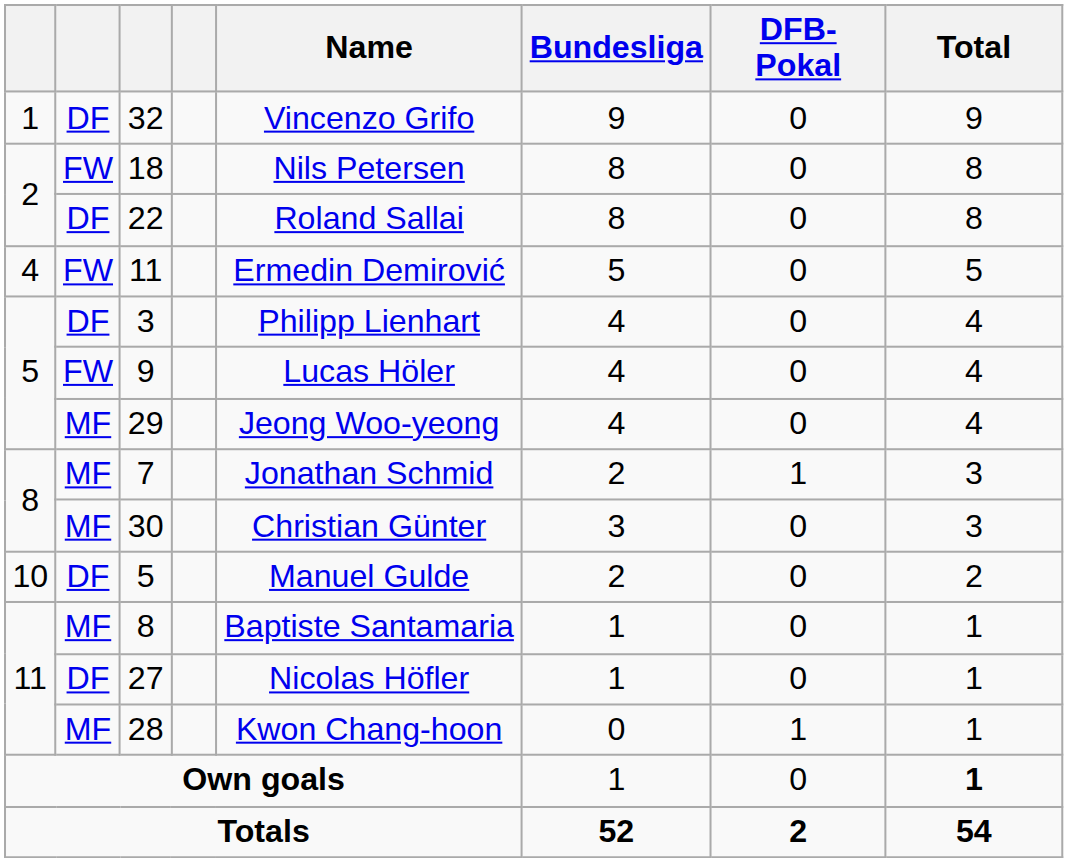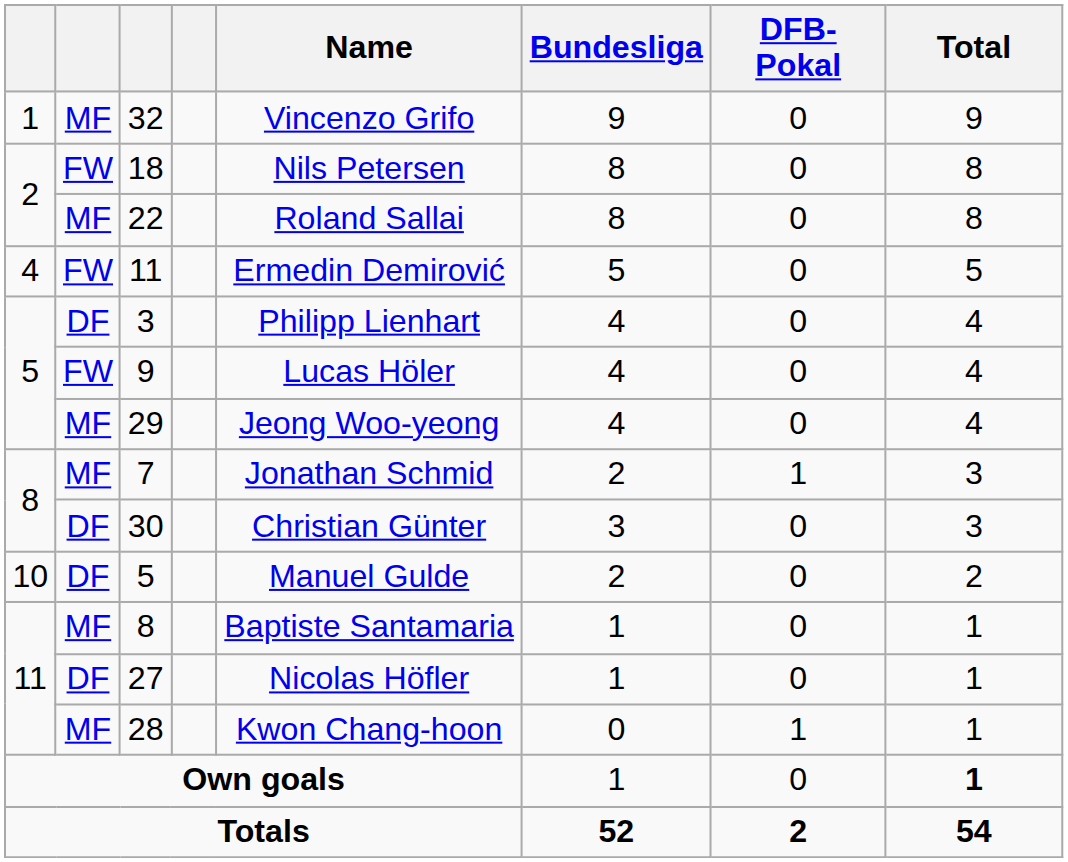 <table class="wikitable" style="text-align:center">
 <tr>
 <th width=15></th>
 <th width=15></th>
 <th width=15></th>
 <th width=15></th>
 <th width=145>Name</th>
 <th width=80><strong><a href='#'>Bundesliga</a></strong></th>
 <th width=80><strong><a href='#'>DFB-Pokal</a></strong></th>
 <th width=80>Total</th>
 </tr>
 <tr>
 <td rowspan=1>1</td>
-<td><a href='#'>DF</a></td>
+<td><a href='#'>MF</a></td>
 <td>32</td>
 <td></td>
 <td><a href='#'>Vincenzo Grifo</a></td>
 <td>9</td>
 <td>0</td>
 <td>9</td>
 </tr>
 <tr>
 <td rowspan=2>2</td>
 <td><a href='#'>FW</a></td>
 <td>18</td>
 <td></td>
 <td><a href='#'>Nils Petersen</a></td>
 <td>8</td>
 <td>0</td>
 <td>8</td>
 </tr>
 <tr>
-<td><a href='#'>DF</a></td>
+<td><a href='#'>MF</a></td>
 <td>22</td>
 <td></td>
 <td><a href='#'>Roland Sallai</a></td>
 <td>8</td>
 <td>0</td>
 <td>8</td>
 </tr>
 <tr>
 <td rowspan=1>4</td>
 <td><a href='#'>FW</a></td>
 <td>11</td>
 <td></td>
 <td><a href='#'>Ermedin Demirović</a></td>
 <td>5</td>
 <td>0</td>
 <td>5</td>
 </tr>
 <tr>
 <td rowspan=3>5</td>
 <td><a href='#'>DF</a></td>
 <td>3</td>
 <td></td>
 <td><a href='#'>Philipp Lienhart</a></td>
 <td>4</td>
 <td>0</td>
 <td>4</td>
 </tr>
 <tr>
 <td><a href='#'>FW</a></td>
 <td>9</td>
 <td></td>
 <td><a href='#'>Lucas Höler</a></td>
 <td>4</td>
 <td>0</td>
 <td>4</td>
 </tr>
 <tr>
 <td><a href='#'>MF</a></td>
 <td>29</td>
 <td></td>
 <td><a href='#'>Jeong Woo-yeong</a></td>
 <td>4</td>
 <td>0</td>
 <td>4</td>
 </tr>
 <tr>
 <td rowspan=2>8</td>
 <td><a href='#'>MF</a></td>
 <td>7</td>
 <td></td>
 <td><a href='#'>Jonathan Schmid</a></td>
 <td>2</td>
 <td>1</td>
 <td>3</td>
 </tr>
 <tr>
-<td><a href='#'>MF</a></td>
+<td><a href='#'>DF</a></td>
 <td>30</td>
 <td></td>
 <td><a href='#'>Christian Günter</a></td>
 <td>3</td>
 <td>0</td>
 <td>3</td>
 </tr>
 <tr>
 <td rowspan=1>10</td>
 <td><a href='#'>DF</a></td>
 <td>5</td>
 <td></td>
 <td><a href='#'>Manuel Gulde</a></td>
 <td>2</td>
 <td>0</td>
 <td>2</td>
 </tr>
 <tr>
 <td rowspan=3>11</td>
 <td><a href='#'>MF</a></td>
 <td>8</td>
 <td></td>
 <td><a href='#'>Baptiste Santamaria</a></td>
 <td>1</td>
 <td>0</td>
 <td>1</td>
 </tr>
 <tr>
 <td><a href='#'>DF</a></td>
 <td>27</td>
 <td></td>
 <td><a href='#'>Nicolas Höfler</a></td>
 <td>1</td>
 <td>0</td>
 <td>1</td>
 </tr>
 <tr>
 <td><a href='#'>MF</a></td>
 <td>28</td>
 <td></td>
 <td><a href='#'>Kwon Chang-hoon</a></td>
 <td>0</td>
 <td>1</td>
 <td>1</td>
 </tr>
 <tr>
 <td colspan=5><strong>Own goals</strong></td>
 <td>1</td>
 <td>0</td>
 <td><strong>1</strong></td>
 </tr>
 <tr>
 <td colspan=5><strong>Totals</strong></td>
 <td><strong>52</strong></td>
 <td><strong>2</strong></td>
 <td><strong>54</strong></td>
 </tr>
 </table>
